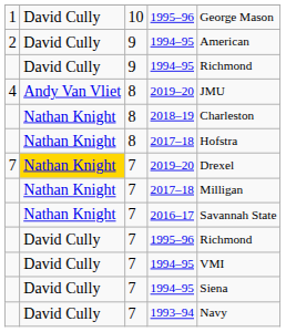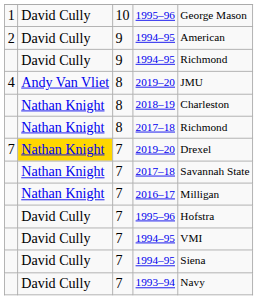 <table class="wikitable">
 <tr>
 </tr>
 <tr>
 <td>1</td>
 <td>David Cully</td>
 <td>10</td>
 <td style="font-size:80%;"><a href='#'>1995–96</a></td>
 <td style="font-size:80%;">George Mason</td>
 </tr>
 <tr>
 <td>2</td>
 <td>David Cully</td>
 <td>9</td>
 <td style="font-size:80%;"><a href='#'>1994–95</a></td>
 <td style="font-size:80%;">American</td>
 </tr>
 <tr>
 <td></td>
 <td>David Cully</td>
 <td>9</td>
 <td style="font-size:80%;"><a href='#'>1994–95</a></td>
 <td style="font-size:80%;">Richmond</td>
 </tr>
 <tr>
 <td>4</td>
 <td><a href='#'>Andy Van Vliet</a></td>
 <td>8</td>
 <td style="font-size:80%;"><a href='#'>2019–20</a></td>
 <td style="font-size:80%;">JMU</td>
 </tr>
 <tr>
 <td></td>
 <td><a href='#'>Nathan Knight</a></td>
 <td>8</td>
 <td style="font-size:80%;"><a href='#'>2018–19</a></td>
 <td style="font-size:80%;">Charleston</td>
 </tr>
 <tr>
 <td></td>
 <td><a href='#'>Nathan Knight</a></td>
 <td>8</td>
 <td style="font-size:80%;"><a href='#'>2017–18</a></td>
-<td style="font-size:80%;">Hofstra</td>
+<td style="font-size:80%;">Richmond</td>
 </tr>
 <tr>
 <td>7</td>
 <td style="background: gold;"><a href='#'>Nathan Knight</a></td>
 <td>7</td>
 <td style="font-size:80%;"><a href='#'>2019–20</a></td>
 <td style="font-size:80%;">Drexel</td>
 </tr>
 <tr>
 <td></td>
 <td><a href='#'>Nathan Knight</a></td>
 <td>7</td>
 <td style="font-size:80%;"><a href='#'>2017–18</a></td>
-<td style="font-size:80%;">Milligan</td>
+<td style="font-size:80%;">Savannah State</td>
 </tr>
 <tr>
 <td></td>
 <td><a href='#'>Nathan Knight</a></td>
 <td>7</td>
 <td style="font-size:80%;"><a href='#'>2016–17</a></td>
-<td style="font-size:80%;">Savannah State</td>
+<td style="font-size:80%;">Milligan</td>
 </tr>
 <tr>
 <td></td>
 <td>David Cully</td>
 <td>7</td>
 <td style="font-size:80%;"><a href='#'>1995–96</a></td>
-<td style="font-size:80%;">Richmond</td>
+<td style="font-size:80%;">Hofstra</td>
 </tr>
 <tr>
 <td></td>
 <td>David Cully</td>
 <td>7</td>
 <td style="font-size:80%;"><a href='#'>1994–95</a></td>
 <td style="font-size:80%;">VMI</td>
 </tr>
 <tr>
 <td></td>
 <td>David Cully</td>
 <td>7</td>
 <td style="font-size:80%;"><a href='#'>1994–95</a></td>
 <td style="font-size:80%;">Siena</td>
 </tr>
 <tr>
 <td></td>
 <td>David Cully</td>
 <td>7</td>
 <td style="font-size:80%;"><a href='#'>1993–94</a></td>
 <td style="font-size:80%;">Navy</td>
 </tr>
 </table>
